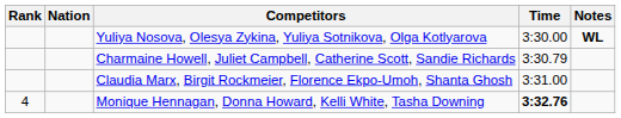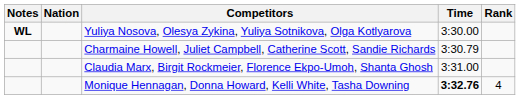 <table class="wikitable sortable" style="text-align:center">
 <tr>
-<th>Rank</th>
+<th>Notes</th>
 <th>Nation</th>
 <th>Competitors</th>
 <th>Time</th>
-<th>Notes</th>
+<th>Rank</th>
 </tr>
 <tr>
-<td></td>
+<td><strong>WL</strong></td>
 <td align=left></td>
 <td align=left><a href='#'>Yuliya Nosova</a>, <a href='#'>Olesya Zykina</a>, <a href='#'>Yuliya Sotnikova</a>, <a href='#'>Olga Kotlyarova</a></td>
 <td>3:30.00</td>
-<td><strong>WL</strong></td>
+<td></td>
 </tr>
 <tr>
 <td></td>
 <td align=left></td>
 <td align=left><a href='#'>Charmaine Howell</a>, <a href='#'>Juliet Campbell</a>, <a href='#'>Catherine Scott</a>, <a href='#'>Sandie Richards</a></td>
 <td>3:30.79</td>
 <td></td>
 </tr>
 <tr>
 <td></td>
 <td align=left></td>
 <td align=left><a href='#'>Claudia Marx</a>, <a href='#'>Birgit Rockmeier</a>, <a href='#'>Florence Ekpo-Umoh</a>, <a href='#'>Shanta Ghosh</a></td>
 <td>3:31.00</td>
 <td></td>
 </tr>
 <tr>
-<td>4</td>
+<td></td>
 <td align=left></td>
 <td align=left><a href='#'>Monique Hennagan</a>, <a href='#'>Donna Howard</a>, <a href='#'>Kelli White</a>, <a href='#'>Tasha Downing</a></td>
 <td><strong>3:32.76</strong></td>
-<td></td>
+<td>4</td>
 </tr>
 </table>
